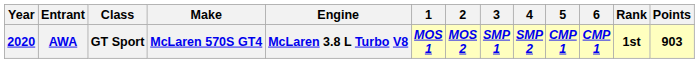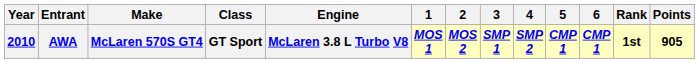 <table class="wikitable" style="text-align:center; font-size:90%">
 <tr>
 <th>Year</th>
 <th>Entrant</th>
+<th>Make</th>
 <th>Class</th>
-<th>Make</th>
 <th>Engine</th>
 <th>1</th>
 <th>2</th>
 <th>3</th>
 <th>4</th>
 <th>5</th>
 <th>6</th>
 <th>Rank</th>
 <th>Points</th>
 </tr>
 <tr>
-<th><a href='#'>2020</a></th>
+<th><a href='#'>2010</a></th>
 <th><a href='#'>AWA</a></th>
+<th><a href='#'>McLaren 570S GT4</a></th>
 <th>GT Sport</th>
-<th><a href='#'>McLaren 570S GT4</a></th>
 <th><a href='#'>McLaren</a> 3.8 L <a href='#'>Turbo</a> <a href='#'>V8</a></th>
 <td style="background:#FFFFBF;"><strong><em><a href='#'>MOS<br>1</a></em></strong><br></td>
 <td style="background:#FFFFBF;"><strong><em><a href='#'>MOS<br>2</a></em></strong><br></td>
 <td style="background:#FFFFBF;"><strong><em><a href='#'>SMP<br>1</a></em></strong><br></td>
 <td style="background:#FFFFBF;"><strong><em><a href='#'>SMP<br>2</a></em></strong><br></td>
 <td style="background:#FFFFBF;"><strong><em><a href='#'>CMP<br>1</a></em></strong><br></td>
 <td style="background:#FFFFBF;"><strong><em><a href='#'>CMP<br>1</a></em></strong><br></td>
 <th style="background:#FFFFBF;">1st</th>
-<th style="background:#FFFFBF;">903</th>
+<th style="background:#FFFFBF;">905</th>
 </tr>
 </table>
